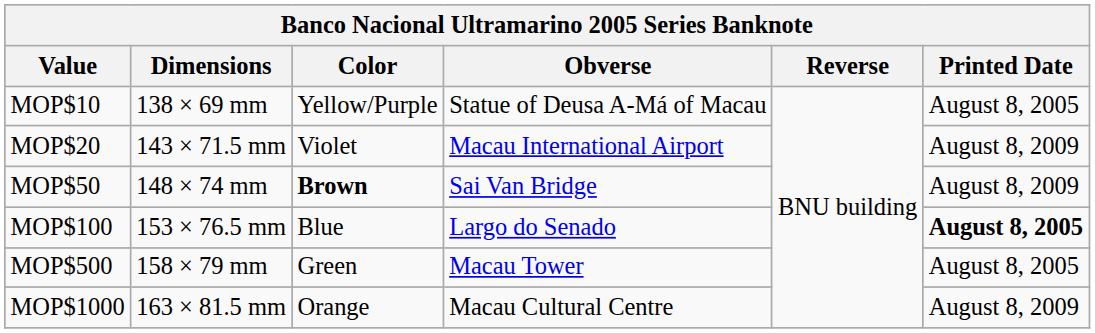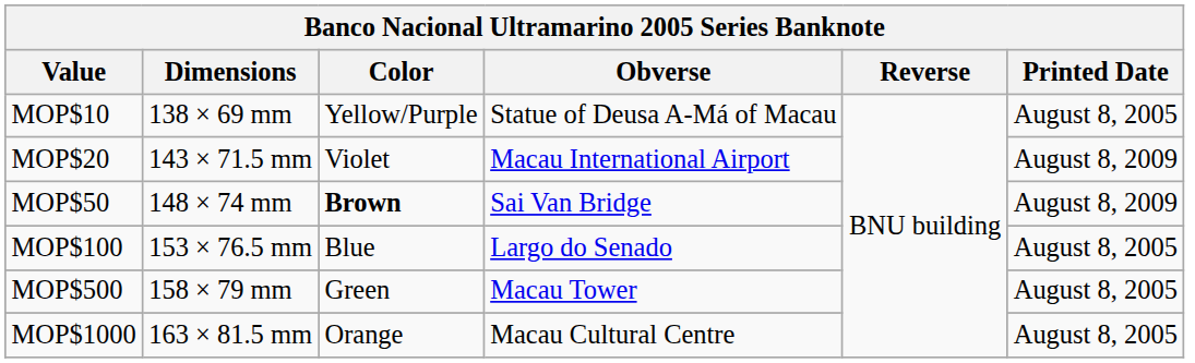 <table class="wikitable" style="font-size: 90%">
 <tr>
 <th colspan="6">Banco Nacional Ultramarino 2005 Series Banknote</th>
 </tr>
 <tr>
 <th>Value</th>
 <th>Dimensions</th>
 <th>Color</th>
 <th>Obverse</th>
 <th>Reverse</th>
 <th>Printed Date</th>
 </tr>
 <tr>
 <td>MOP$10</td>
 <td>138 × 69 mm</td>
 <td>Yellow/Purple</td>
 <td>Statue of Deusa A-Má of Macau</td>
 <td rowspan="6">BNU building</td>
 <td>August 8, 2005</td>
 </tr>
 <tr>
 <td>MOP$20</td>
 <td>143 × 71.5 mm</td>
 <td>Violet</td>
 <td><a href='#'>Macau International Airport</a></td>
 <td>August 8, 2009</td>
 </tr>
 <tr>
 <td>MOP$50</td>
 <td>148 × 74 mm</td>
 <td><strong>Brown</strong></td>
 <td><a href='#'>Sai Van Bridge</a></td>
 <td>August 8, 2009</td>
 </tr>
 <tr>
 <td>MOP$100</td>
 <td>153 × 76.5 mm</td>
 <td>Blue</td>
 <td><a href='#'>Largo do Senado</a></td>
-<td><strong>August 8, 2005</strong></td>
+<td>August 8, 2005</td>
 </tr>
 <tr>
 <td>MOP$500</td>
 <td>158 × 79 mm</td>
 <td>Green</td>
 <td><a href='#'>Macau Tower</a></td>
 <td>August 8, 2005</td>
 </tr>
 <tr>
 <td>MOP$1000</td>
 <td>163 × 81.5 mm</td>
 <td>Orange</td>
 <td>Macau Cultural Centre</td>
-<td>August 8, 2009</td>
+<td>August 8, 2005</td>
 </tr>
 </table>
